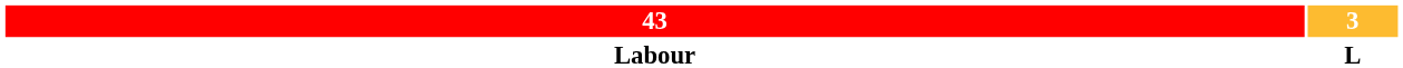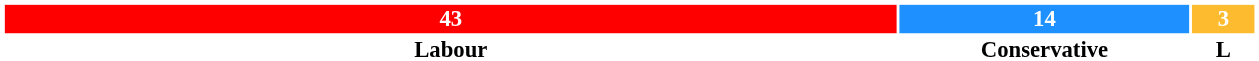 <table style="width:100%; text-align:center;">
 <tr style="color:white;">
 <td style="background:red; width:71.7%;"><strong>43</strong></td>
+<td style="background:dodgerblue; width:23.3%;"><strong>14</strong></td>
 <td style="background:#FDBB30; width:5%;"><strong>3</strong></td>
 </tr>
 <tr>
 <td><span><strong>Labour</strong></span></td>
+<td><span><strong>Conservative</strong></span></td>
 <td><span><strong>L</strong></span></td>
 </tr>
 </table>
